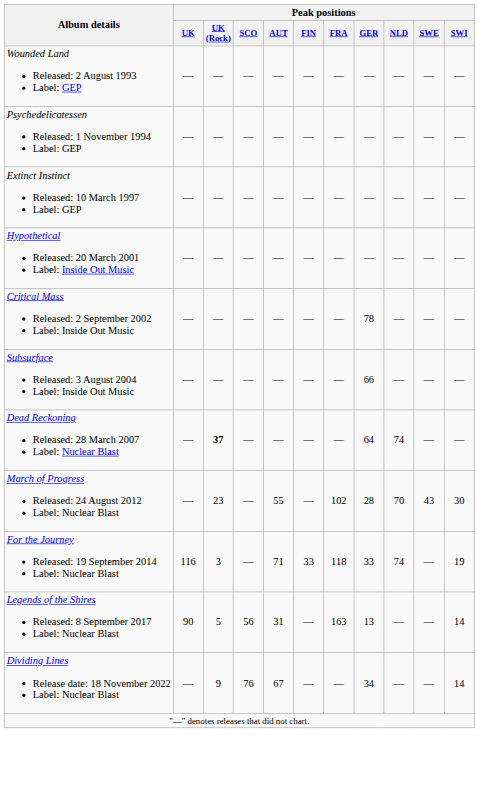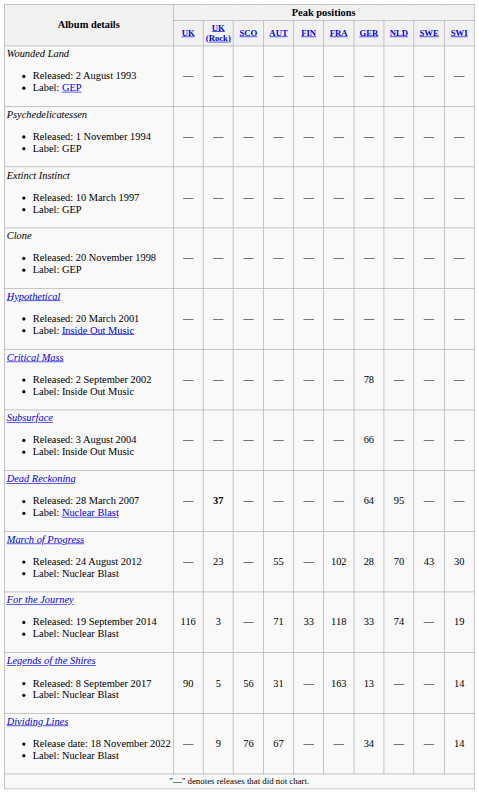 <table class="wikitable" style="text-align:center;">
 <tr>
 <th rowspan="2">Album details</th>
 <th colspan="10">Peak positions</th>
 </tr>
 <tr style="font-size:smaller;">
 <th style="width:40px;"><a href='#'>UK</a><br></th>
 <th style="width:40px;"><a href='#'>UK (Rock)</a><br></th>
 <th style="width:40px;"><a href='#'>SCO</a><br></th>
 <th style="width:40px;"><a href='#'>AUT</a><br></th>
 <th style="width:40px;"><a href='#'>FIN</a><br></th>
 <th style="width:40px;"><a href='#'>FRA</a><br></th>
 <th style="width:40px;"><a href='#'>GER</a><br></th>
 <th style="width:40px;"><a href='#'>NLD</a><br></th>
 <th style="width:40px;"><a href='#'>SWE</a><br></th>
 <th style="width:40px;"><a href='#'>SWI</a><br></th>
 </tr>
 <tr>
 <td style="text-align:left;"><em>Wounded Land</em><br><ul><li>Released: 2 August 1993</li><li>Label: <a href='#'>GEP</a></li></ul></td>
 <td>—</td>
 <td>—</td>
 <td>—</td>
 <td>—</td>
 <td>—</td>
 <td>—</td>
 <td>—</td>
 <td>—</td>
 <td>—</td>
 <td>—</td>
 </tr>
 <tr>
 <td style="text-align:left;"><em>Psychedelicatessen</em><br><ul><li>Released: 1 November 1994</li><li>Label: GEP</li></ul></td>
 <td>—</td>
 <td>—</td>
 <td>—</td>
 <td>—</td>
 <td>—</td>
 <td>—</td>
 <td>—</td>
 <td>—</td>
 <td>—</td>
 <td>—</td>
 </tr>
 <tr>
 <td style="text-align:left;"><em>Extinct Instinct</em><br><ul><li>Released: 10 March 1997</li><li>Label: GEP</li></ul></td>
+<td>—</td>
+<td>—</td>
+<td>—</td>
+<td>—</td>
+<td>—</td>
+<td>—</td>
+<td>—</td>
+<td>—</td>
+<td>—</td>
+<td>—</td>
+</tr>
+<tr>
+<td style="text-align:left;"><em>Clone</em><br><ul><li>Released: 20 November 1998</li><li>Label: GEP</li></ul></td>
 <td>—</td>
 <td>—</td>
 <td>—</td>
 <td>—</td>
 <td>—</td>
 <td>—</td>
 <td>—</td>
 <td>—</td>
 <td>—</td>
 <td>—</td>
 </tr>
 <tr>
 <td style="text-align:left;"><em><a href='#'>Hypothetical</a></em><br><ul><li>Released: 20 March 2001</li><li>Label: <a href='#'>Inside Out Music</a></li></ul></td>
 <td>—</td>
 <td>—</td>
 <td>—</td>
 <td>—</td>
 <td>—</td>
 <td>—</td>
 <td>—</td>
 <td>—</td>
 <td>—</td>
 <td>—</td>
 </tr>
 <tr>
 <td style="text-align:left;"><em><a href='#'>Critical Mass</a></em><br><ul><li>Released: 2 September 2002</li><li>Label: Inside Out Music</li></ul></td>
 <td>—</td>
 <td>—</td>
 <td>—</td>
 <td>—</td>
 <td>—</td>
 <td>—</td>
 <td>78</td>
 <td>—</td>
 <td>—</td>
 <td>—</td>
 </tr>
 <tr>
 <td style="text-align:left;"><em><a href='#'>Subsurface</a></em><br><ul><li>Released: 3 August 2004</li><li>Label: Inside Out Music</li></ul></td>
 <td>—</td>
 <td>—</td>
 <td>—</td>
 <td>—</td>
 <td>—</td>
 <td>—</td>
 <td>66</td>
 <td>—</td>
 <td>—</td>
 <td>—</td>
 </tr>
 <tr>
 <td style="text-align:left;"><em><a href='#'>Dead Reckoning</a></em><br><ul><li>Released: 28 March 2007</li><li>Label: <a href='#'>Nuclear Blast</a></li></ul></td>
 <td>—</td>
 <td><strong>37</strong></td>
 <td>—</td>
 <td>—</td>
 <td>—</td>
 <td>—</td>
 <td>64</td>
-<td>74</td>
+<td>95</td>
 <td>—</td>
 <td>—</td>
 </tr>
 <tr>
 <td style="text-align:left;"><em><a href='#'>March of Progress</a></em><br><ul><li>Released: 24 August 2012</li><li>Label: Nuclear Blast</li></ul></td>
 <td>—</td>
 <td>23</td>
 <td>—</td>
 <td>55</td>
 <td>—</td>
 <td>102</td>
 <td>28</td>
 <td>70</td>
 <td>43</td>
 <td>30</td>
 </tr>
 <tr>
 <td style="text-align:left;"><em><a href='#'>For the Journey</a></em><br><ul><li>Released: 19 September 2014</li><li>Label: Nuclear Blast</li></ul></td>
 <td>116</td>
 <td>3</td>
 <td>—</td>
 <td>71</td>
 <td>33</td>
 <td>118</td>
 <td>33</td>
 <td>74</td>
 <td>—</td>
 <td>19</td>
 </tr>
 <tr>
 <td style="text-align:left;"><em><a href='#'>Legends of the Shires</a></em><br><ul><li>Released: 8 September 2017</li><li>Label: Nuclear Blast</li></ul></td>
 <td>90</td>
 <td>5</td>
 <td>56</td>
 <td>31</td>
 <td>—</td>
 <td>163</td>
 <td>13</td>
 <td>—</td>
 <td>—</td>
 <td>14</td>
 </tr>
 <tr>
 <td style="text-align:left;"><em><a href='#'>Dividing Lines</a></em><br><ul><li>Release date: 18 November 2022</li><li>Label: Nuclear Blast</li></ul></td>
 <td>—</td>
 <td>9</td>
 <td>76</td>
 <td>67</td>
 <td>—</td>
 <td>—</td>
 <td>34</td>
 <td>—</td>
 <td>—</td>
 <td>14</td>
 </tr>
 <tr>
 <td colspan="11" style="font-size:85%">"—" denotes releases that did not chart.</td>
 </tr>
 </table>
